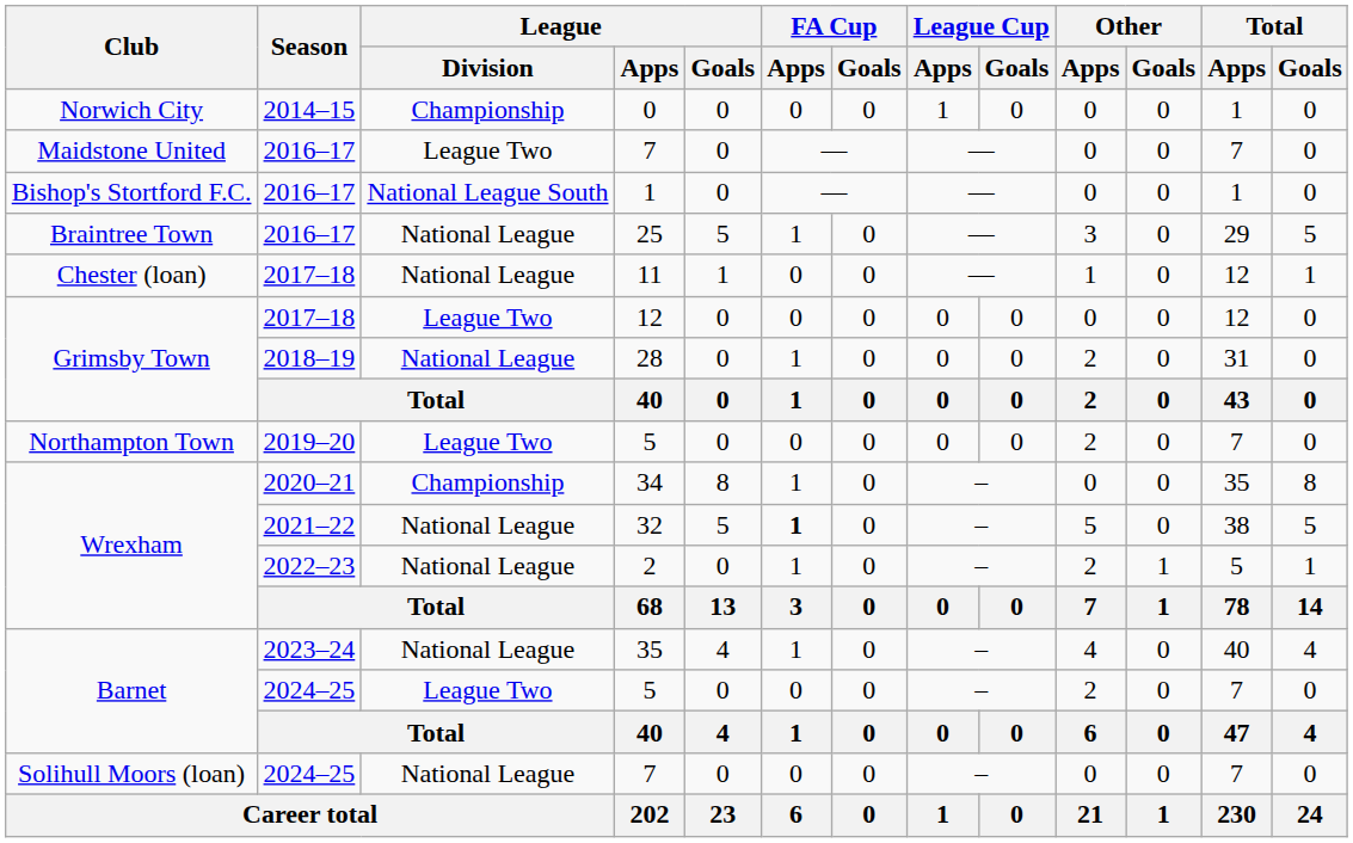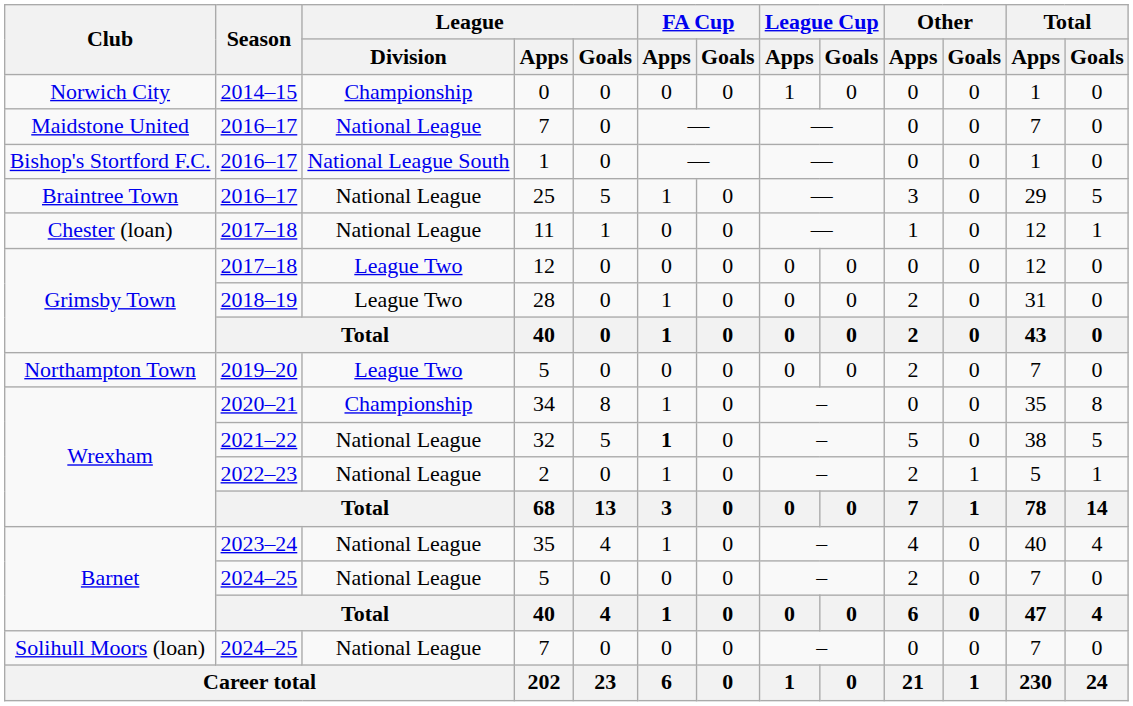 <table class="wikitable" style="text-align: center;">
 <tr>
 <th rowspan="2">Club</th>
 <th rowspan="2">Season</th>
 <th colspan="3">League</th>
 <th colspan="2"><a href='#'>FA Cup</a></th>
 <th colspan="2"><a href='#'>League Cup</a></th>
 <th colspan="2">Other</th>
 <th colspan="2">Total</th>
 </tr>
 <tr>
 <th>Division</th>
 <th>Apps</th>
 <th>Goals</th>
 <th>Apps</th>
 <th>Goals</th>
 <th>Apps</th>
 <th>Goals</th>
 <th>Apps</th>
 <th>Goals</th>
 <th>Apps</th>
 <th>Goals</th>
 </tr>
 <tr>
 <td><a href='#'>Norwich City</a></td>
 <td><a href='#'>2014–15</a></td>
 <td><a href='#'>Championship</a></td>
 <td>0</td>
 <td>0</td>
 <td>0</td>
 <td>0</td>
 <td>1</td>
 <td>0</td>
 <td>0</td>
 <td>0</td>
 <td>1</td>
 <td>0</td>
 </tr>
 <tr>
 <td><a href='#'>Maidstone United</a></td>
 <td><a href='#'>2016–17</a></td>
-<td>League Two</td>
+<td><a href='#'>National League</a></td>
 <td>7</td>
 <td>0</td>
 <td colspan=2>—</td>
 <td colspan=2>—</td>
 <td>0</td>
 <td>0</td>
 <td>7</td>
 <td>0</td>
 </tr>
 <tr>
 <td><a href='#'>Bishop's Stortford F.C.</a></td>
 <td><a href='#'>2016–17</a></td>
 <td><a href='#'>National League South</a></td>
 <td>1</td>
 <td>0</td>
 <td colspan=2>—</td>
 <td colspan=2>—</td>
 <td>0</td>
 <td>0</td>
 <td>1</td>
 <td>0</td>
 </tr>
 <tr>
 <td><a href='#'>Braintree Town</a></td>
 <td><a href='#'>2016–17</a></td>
 <td>National League</td>
 <td>25</td>
 <td>5</td>
 <td>1</td>
 <td>0</td>
 <td colspan=2>—</td>
 <td>3</td>
 <td>0</td>
 <td>29</td>
 <td>5</td>
 </tr>
 <tr>
 <td><a href='#'>Chester</a> (loan)</td>
 <td><a href='#'>2017–18</a></td>
 <td>National League</td>
 <td>11</td>
 <td>1</td>
 <td>0</td>
 <td>0</td>
 <td colspan=2>—</td>
 <td>1</td>
 <td>0</td>
 <td>12</td>
 <td>1</td>
 </tr>
 <tr>
 <td rowspan="3"><a href='#'>Grimsby Town</a></td>
 <td><a href='#'>2017–18</a></td>
 <td><a href='#'>League Two</a></td>
 <td>12</td>
 <td>0</td>
 <td>0</td>
 <td>0</td>
 <td>0</td>
 <td>0</td>
 <td>0</td>
 <td>0</td>
 <td>12</td>
 <td>0</td>
 </tr>
 <tr>
 <td><a href='#'>2018–19</a></td>
-<td><a href='#'>National League</a></td>
+<td>League Two</td>
 <td>28</td>
 <td>0</td>
 <td>1</td>
 <td>0</td>
 <td>0</td>
 <td>0</td>
 <td>2</td>
 <td>0</td>
 <td>31</td>
 <td>0</td>
 </tr>
 <tr>
 <th colspan=2>Total</th>
 <th>40</th>
 <th>0</th>
 <th>1</th>
 <th>0</th>
 <th>0</th>
 <th>0</th>
 <th>2</th>
 <th>0</th>
 <th>43</th>
 <th>0</th>
 </tr>
 <tr>
 <td><a href='#'>Northampton Town</a></td>
 <td><a href='#'>2019–20</a></td>
 <td><a href='#'>League Two</a></td>
 <td>5</td>
 <td>0</td>
 <td>0</td>
 <td>0</td>
 <td>0</td>
 <td>0</td>
 <td>2</td>
 <td>0</td>
 <td>7</td>
 <td>0</td>
 </tr>
 <tr>
 <td rowspan="4"><a href='#'>Wrexham</a></td>
 <td><a href='#'>2020–21</a></td>
 <td><a href='#'>Championship</a></td>
 <td>34</td>
 <td>8</td>
 <td>1</td>
 <td>0</td>
 <td colspan=2>–</td>
 <td>0</td>
 <td>0</td>
 <td>35</td>
 <td>8</td>
 </tr>
 <tr>
 <td><a href='#'>2021–22</a></td>
 <td>National League</td>
 <td>32</td>
 <td>5</td>
 <td><strong>1</strong></td>
 <td>0</td>
 <td colspan=2>–</td>
 <td>5</td>
 <td>0</td>
 <td>38</td>
 <td>5</td>
 </tr>
 <tr>
 <td><a href='#'>2022–23</a></td>
 <td>National League</td>
 <td>2</td>
 <td>0</td>
 <td>1</td>
 <td>0</td>
 <td colspan=2>–</td>
 <td>2</td>
 <td>1</td>
 <td>5</td>
 <td>1</td>
 </tr>
 <tr>
 <th colspan=2>Total</th>
 <th>68</th>
 <th>13</th>
 <th>3</th>
 <th>0</th>
 <th>0</th>
 <th>0</th>
 <th>7</th>
 <th>1</th>
 <th>78</th>
 <th>14</th>
 </tr>
 <tr>
 <td rowspan="3"><a href='#'>Barnet</a></td>
 <td><a href='#'>2023–24</a></td>
 <td>National League</td>
 <td>35</td>
 <td>4</td>
 <td>1</td>
 <td>0</td>
 <td colspan=2>–</td>
 <td>4</td>
 <td>0</td>
 <td>40</td>
 <td>4</td>
 </tr>
 <tr>
 <td><a href='#'>2024–25</a></td>
-<td><a href='#'>League Two</a></td>
+<td>National League</td>
 <td>5</td>
 <td>0</td>
 <td>0</td>
 <td>0</td>
 <td colspan=2>–</td>
 <td>2</td>
 <td>0</td>
 <td>7</td>
 <td>0</td>
 </tr>
 <tr>
 <th colspan=2>Total</th>
 <th>40</th>
 <th>4</th>
 <th>1</th>
 <th>0</th>
 <th>0</th>
 <th>0</th>
 <th>6</th>
 <th>0</th>
 <th>47</th>
 <th>4</th>
 </tr>
 <tr>
 <td><a href='#'>Solihull Moors</a> (loan)</td>
 <td><a href='#'>2024–25</a></td>
 <td>National League</td>
 <td>7</td>
 <td>0</td>
 <td>0</td>
 <td>0</td>
 <td colspan=2>–</td>
 <td>0</td>
 <td>0</td>
 <td>7</td>
 <td>0</td>
 </tr>
 <tr>
 <th colspan="3">Career total</th>
 <th>202</th>
 <th>23</th>
 <th>6</th>
 <th>0</th>
 <th>1</th>
 <th>0</th>
 <th>21</th>
 <th>1</th>
 <th>230</th>
 <th>24</th>
 </tr>
 </table>
